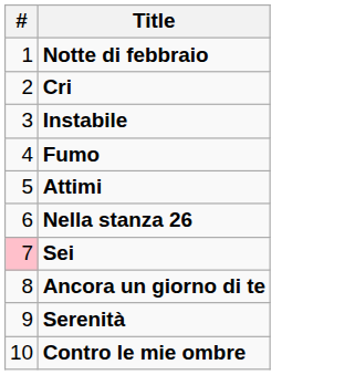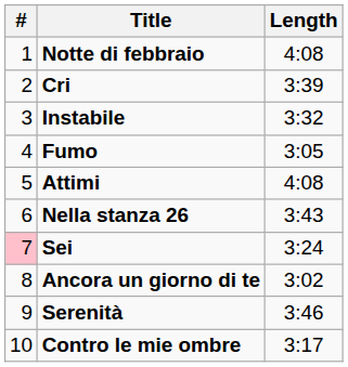 <table class="wikitable">
 <tr>
 <th>#</th>
 <th>Title</th>
+<th>Length</th>
 </tr>
 <tr>
 <td align="right">1</td>
 <td align="left"><strong>Notte di febbraio</strong></td>
+<td align="center">4:08</td>
 </tr>
 <tr>
 <td align="right">2</td>
 <td align="left"><strong>Cri</strong></td>
+<td align="center">3:39</td>
 </tr>
 <tr>
 <td align="right">3</td>
 <td align="left"><strong>Instabile</strong></td>
+<td align="center">3:32</td>
 </tr>
 <tr>
 <td align="right">4</td>
 <td align="left"><strong>Fumo</strong></td>
+<td align="center">3:05</td>
 </tr>
 <tr>
 <td align="right">5</td>
 <td align="left"><strong>Attimi</strong></td>
+<td align="center">4:08</td>
 </tr>
 <tr>
 <td align="right">6</td>
 <td align="left"><strong>Nella stanza 26</strong></td>
+<td align="center">3:43</td>
 </tr>
 <tr>
 <td align="right" style="background: pink;">7</td>
 <td align="left"><strong>Sei</strong></td>
+<td align="center">3:24</td>
 </tr>
 <tr>
 <td align="right">8</td>
 <td align="left"><strong>Ancora un giorno di te</strong></td>
+<td align="center">3:02</td>
 </tr>
 <tr>
 <td align="right">9</td>
 <td align="left"><strong>Serenità</strong></td>
+<td align="center">3:46</td>
 </tr>
 <tr>
 <td>10</td>
 <td align="left"><strong>Contro le mie ombre</strong></td>
+<td align="center">3:17</td>
 </tr>
 </table>
